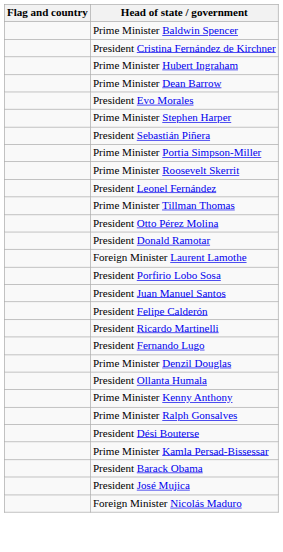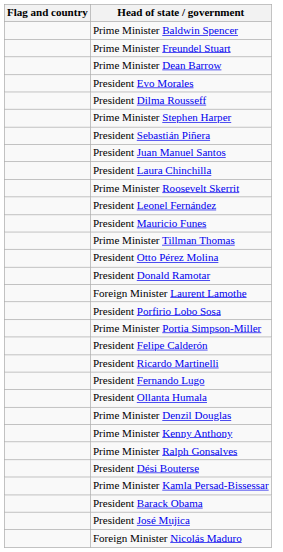 <table class="wikitable">
 <tr>
 <th>Flag and country</th>
 <th>Head of state / government</th>
 </tr>
 <tr>
 <td></td>
 <td style="text-align:left;">Prime Minister <a href='#'>Baldwin Spencer</a></td>
 </tr>
 <tr>
 <td></td>
-<td style="text-align:left;">President <a href='#'>Cristina Fernández de Kirchner</a></td>
-</tr>
-<tr>
-<td></td>
-<td style="text-align:left;">Prime Minister <a href='#'>Hubert Ingraham</a></td>
+<td style="text-align:left;">Prime Minister <a href='#'>Freundel Stuart</a></td>
 </tr>
 <tr>
 <td></td>
 <td style="text-align:left;">Prime Minister <a href='#'>Dean Barrow</a></td>
 </tr>
 <tr>
 <td></td>
 <td style="text-align:left;">President <a href='#'>Evo Morales</a></td>
 </tr>
 <tr>
 <td></td>
+<td style="text-align:left;">President <a href='#'>Dilma Rousseff</a></td>
+</tr>
+<tr>
+<td></td>
 <td style="text-align:left;">Prime Minister <a href='#'>Stephen Harper</a></td>
 </tr>
 <tr>
 <td></td>
 <td style="text-align:left;">President <a href='#'>Sebastián Piñera</a></td>
 </tr>
 <tr>
 <td></td>
-<td style="text-align:left;">Prime Minister <a href='#'>Portia Simpson-Miller</a></td>
+<td align="left">President <a href='#'>Juan Manuel Santos</a></td>
+</tr>
+<tr>
+<td></td>
+<td style="text-align:left;">President <a href='#'>Laura Chinchilla</a></td>
 </tr>
 <tr>
 <td></td>
 <td style="text-align:left;">Prime Minister <a href='#'>Roosevelt Skerrit</a></td>
 </tr>
 <tr>
 <td></td>
 <td style="text-align:left;">President <a href='#'>Leonel Fernández</a></td>
+</tr>
+<tr>
+<td></td>
+<td style="text-align:left;">President <a href='#'>Mauricio Funes</a></td>
 </tr>
 <tr>
 <td></td>
 <td style="text-align:left;">Prime Minister <a href='#'>Tillman Thomas</a></td>
 </tr>
 <tr>
 <td></td>
 <td style="text-align:left;">President <a href='#'>Otto Pérez Molina</a></td>
 </tr>
 <tr>
 <td></td>
 <td style="text-align:left;">President <a href='#'>Donald Ramotar</a></td>
 </tr>
 <tr>
 <td></td>
 <td style="text-align:left;">Foreign Minister <a href='#'>Laurent Lamothe</a></td>
 </tr>
 <tr>
 <td></td>
 <td style="text-align:left;">President <a href='#'>Porfirio Lobo Sosa</a></td>
 </tr>
 <tr>
 <td></td>
-<td align="left">President <a href='#'>Juan Manuel Santos</a></td>
+<td style="text-align:left;">Prime Minister <a href='#'>Portia Simpson-Miller</a></td>
 </tr>
 <tr>
 <td></td>
 <td style="text-align:left;">President <a href='#'>Felipe Calderón</a></td>
 </tr>
 <tr>
 <td></td>
 <td style="text-align:left;">President <a href='#'>Ricardo Martinelli</a></td>
 </tr>
 <tr>
 <td></td>
 <td style="text-align:left;">President <a href='#'>Fernando Lugo</a></td>
 </tr>
 <tr>
 <td></td>
-<td style="text-align:left;">Prime Minister <a href='#'>Denzil Douglas</a></td>
+<td style="text-align:left;">President <a href='#'>Ollanta Humala</a></td>
 </tr>
 <tr>
 <td></td>
-<td style="text-align:left;">President <a href='#'>Ollanta Humala</a></td>
+<td style="text-align:left;">Prime Minister <a href='#'>Denzil Douglas</a></td>
 </tr>
 <tr>
 <td></td>
 <td style="text-align:left;">Prime Minister <a href='#'>Kenny Anthony</a></td>
 </tr>
 <tr>
 <td></td>
 <td style="text-align:left;">Prime Minister  <a href='#'>Ralph Gonsalves</a></td>
 </tr>
 <tr>
 <td></td>
 <td style="text-align:left;">President <a href='#'>Dési Bouterse</a></td>
 </tr>
 <tr>
 <td></td>
 <td style="text-align:left;">Prime Minister <a href='#'>Kamla Persad-Bissessar</a></td>
 </tr>
 <tr>
 <td></td>
 <td style="text-align:left;">President <a href='#'>Barack Obama</a></td>
 </tr>
 <tr>
 <td></td>
 <td style="text-align:left;">President <a href='#'>José Mujica</a></td>
 </tr>
 <tr>
 <td></td>
 <td style="text-align:left;">Foreign Minister <a href='#'>Nicolás Maduro</a></td>
 </tr>
 </table>
